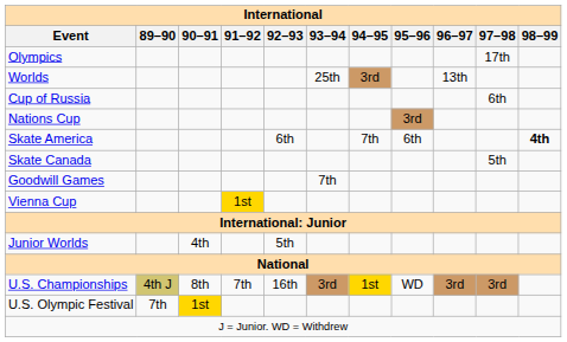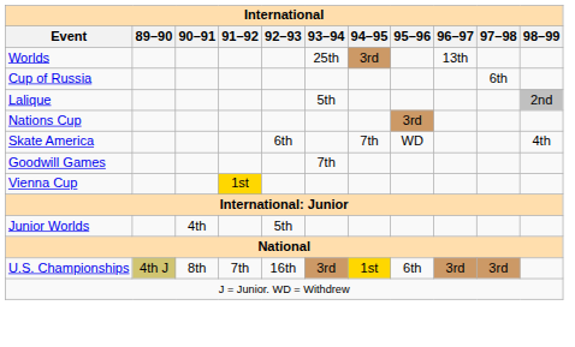 <table class="wikitable" style="text-align:center">
 <tr>
 <th colspan="11" style="background-color: #ffdead; " align="center">International</th>
 </tr>
 <tr>
 <th>Event</th>
 <th>89–90</th>
 <th>90–91</th>
 <th>91–92</th>
 <th>92–93</th>
 <th>93–94</th>
 <th>94–95</th>
 <th>95–96</th>
 <th>96–97</th>
 <th>97–98</th>
 <th>98–99</th>
-</tr>
-<tr>
-<td align=left><a href='#'>Olympics</a></td>
-<td></td>
-<td></td>
-<td></td>
-<td></td>
-<td></td>
-<td></td>
-<td></td>
-<td></td>
-<td>17th</td>
-<td></td>
 </tr>
 <tr>
 <td align=left><a href='#'>Worlds</a></td>
 <td></td>
 <td></td>
 <td></td>
 <td></td>
 <td>25th</td>
 <td bgcolor=cc9966>3rd</td>
 <td></td>
 <td>13th</td>
 <td></td>
 <td></td>
 </tr>
 <tr>
 <td align=left> <a href='#'>Cup of Russia</a></td>
 <td></td>
 <td></td>
 <td></td>
 <td></td>
 <td></td>
 <td></td>
 <td></td>
 <td></td>
 <td>6th</td>
 <td></td>
 </tr>
 <tr>
+<td align=left> <a href='#'>Lalique</a></td>
+<td></td>
+<td></td>
+<td></td>
+<td></td>
+<td>5th</td>
+<td></td>
+<td></td>
+<td></td>
+<td></td>
+<td bgcolor=silver>2nd</td>
+</tr>
+<tr>
 <td align=left> <a href='#'>Nations Cup</a></td>
 <td></td>
 <td></td>
 <td></td>
 <td></td>
 <td></td>
 <td></td>
 <td bgcolor=cc9966>3rd</td>
 <td></td>
 <td></td>
 <td></td>
 </tr>
 <tr>
 <td align=left> <a href='#'>Skate America</a></td>
 <td></td>
 <td></td>
 <td></td>
 <td>6th</td>
 <td></td>
 <td>7th</td>
-<td>6th</td>
+<td>WD</td>
 <td></td>
 <td></td>
-<td><strong>4th</strong></td>
-</tr>
-<tr>
-<td align=left> <a href='#'>Skate Canada</a></td>
-<td></td>
-<td></td>
-<td></td>
-<td></td>
-<td></td>
-<td></td>
-<td></td>
-<td></td>
-<td>5th</td>
-<td></td>
+<td>4th</td>
 </tr>
 <tr>
 <td align=left><a href='#'>Goodwill Games</a></td>
 <td></td>
 <td></td>
 <td></td>
 <td></td>
 <td>7th</td>
 <td></td>
 <td></td>
 <td></td>
 <td></td>
 <td></td>
 </tr>
 <tr>
 <td align=left><a href='#'>Vienna Cup</a></td>
 <td></td>
 <td></td>
 <td bgcolor=gold>1st</td>
 <td></td>
 <td></td>
 <td></td>
 <td></td>
 <td></td>
 <td></td>
 <td></td>
 </tr>
 <tr>
 <th colspan="11" style="background-color: #ffdead; " align="center">International: Junior</th>
 </tr>
 <tr>
 <td align=left><a href='#'>Junior Worlds</a></td>
 <td></td>
 <td>4th</td>
 <td></td>
 <td>5th</td>
 <td></td>
 <td></td>
 <td></td>
 <td></td>
 <td></td>
 <td></td>
 </tr>
 <tr>
 <th colspan="11" style="background-color: #ffdead; " align="center">National</th>
 </tr>
 <tr>
 <td align=left><a href='#'>U.S. Championships</a></td>
 <td bgcolor="d1c571">4th J</td>
 <td>8th</td>
 <td>7th</td>
 <td>16th</td>
 <td bgcolor=cc9966>3rd</td>
 <td bgcolor=gold>1st</td>
-<td>WD</td>
+<td>6th</td>
 <td bgcolor=cc9966>3rd</td>
 <td bgcolor=cc9966>3rd</td>
-<td></td>
-</tr>
-<tr>
-<td align=left>U.S. Olympic Festival</td>
-<td>7th</td>
-<td bgcolor=gold>1st</td>
-<td></td>
-<td></td>
-<td></td>
-<td></td>
-<td></td>
-<td></td>
-<td></td>
 <td></td>
 </tr>
 <tr>
 <td colspan="11" align="center"><small> J = Junior. WD = Withdrew </small></td>
 </tr>
 </table>
